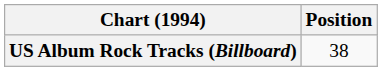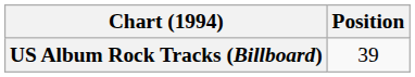 <table class="wikitable plainrowheaders" style="text-align:center">
 <tr>
 <th>Chart (1994)</th>
 <th>Position</th>
 </tr>
 <tr>
 <th scope="row">US Album Rock Tracks (<em>Billboard</em>)</th>
-<td>38</td>
+<td>39</td>
 </tr>
 </table>
